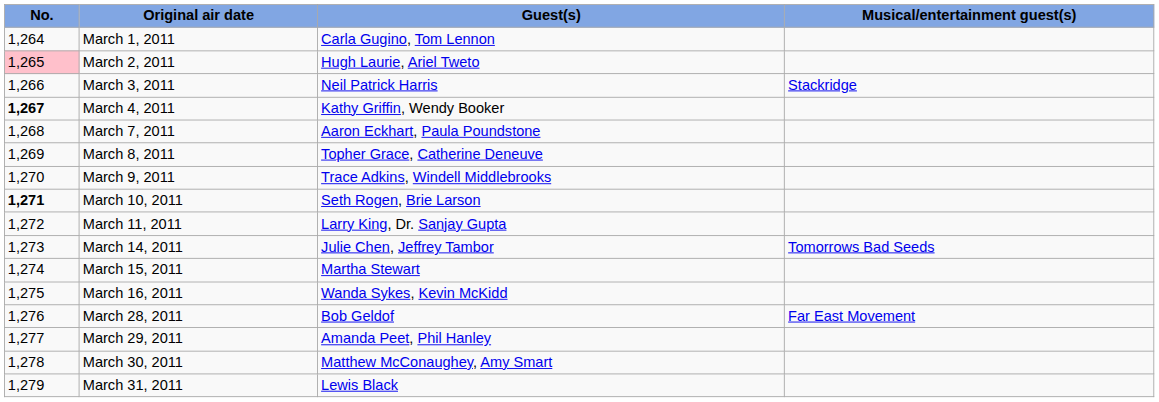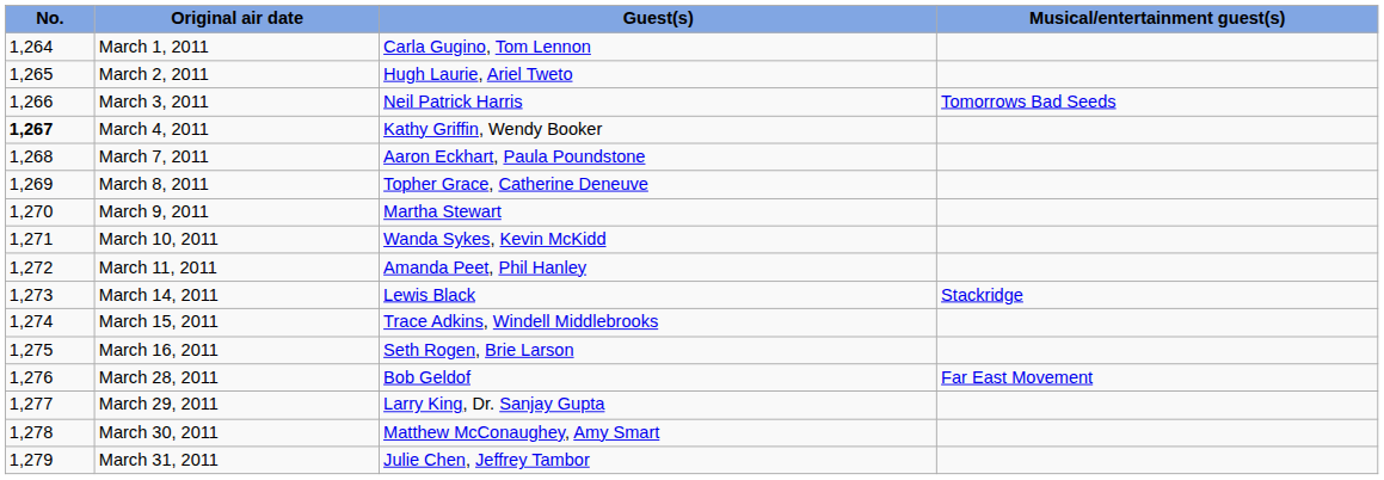 <table class="wikitable plainrowheaders" style="width:100%;">
 <tr>
 <th style="width:50px; background:#81a6e3;">No.</th>
 <th style="width:175px; background:#81a6e3;">Original air date</th>
 <th style="width:350px; background:#81a6e3;">Guest(s)</th>
 <th style="width:275px; background:#81a6e3;">Musical/entertainment guest(s)</th>
 </tr>
 <tr>
 <td>1,264</td>
 <td>March 1, 2011</td>
 <td><a href='#'>Carla Gugino</a>, <a href='#'>Tom Lennon</a></td>
 <td></td>
 </tr>
 <tr>
-<td style="background: pink;">1,265</td>
+<td>1,265</td>
 <td>March 2, 2011</td>
 <td><a href='#'>Hugh Laurie</a>, <a href='#'>Ariel Tweto</a></td>
 <td></td>
 </tr>
 <tr>
 <td>1,266</td>
 <td>March 3, 2011</td>
 <td><a href='#'>Neil Patrick Harris</a></td>
-<td><a href='#'>Stackridge</a></td>
+<td><a href='#'>Tomorrows Bad Seeds</a></td>
 </tr>
 <tr>
 <td><strong>1,267</strong></td>
 <td>March 4, 2011</td>
 <td><a href='#'>Kathy Griffin</a>, Wendy Booker</td>
 <td></td>
 </tr>
 <tr>
 <td>1,268</td>
 <td>March 7, 2011</td>
 <td><a href='#'>Aaron Eckhart</a>, <a href='#'>Paula Poundstone</a></td>
 <td></td>
 </tr>
 <tr>
 <td>1,269</td>
 <td>March 8, 2011</td>
 <td><a href='#'>Topher Grace</a>, <a href='#'>Catherine Deneuve</a></td>
 <td></td>
 </tr>
 <tr>
 <td>1,270</td>
 <td>March 9, 2011</td>
-<td><a href='#'>Trace Adkins</a>, <a href='#'>Windell Middlebrooks</a></td>
+<td><a href='#'>Martha Stewart</a></td>
 <td></td>
 </tr>
 <tr>
-<td><strong>1,271</strong></td>
+<td>1,271</td>
 <td>March 10, 2011</td>
-<td><a href='#'>Seth Rogen</a>, <a href='#'>Brie Larson</a></td>
+<td><a href='#'>Wanda Sykes</a>, <a href='#'>Kevin McKidd</a></td>
 <td></td>
 </tr>
 <tr>
 <td>1,272</td>
 <td>March 11, 2011</td>
-<td><a href='#'>Larry King</a>, Dr. <a href='#'>Sanjay Gupta</a></td>
+<td><a href='#'>Amanda Peet</a>, <a href='#'>Phil Hanley</a></td>
 </tr>
 <tr>
 <td>1,273</td>
 <td>March 14, 2011</td>
-<td><a href='#'>Julie Chen</a>, <a href='#'>Jeffrey Tambor</a></td>
-<td><a href='#'>Tomorrows Bad Seeds</a></td>
+<td><a href='#'>Lewis Black</a></td>
+<td><a href='#'>Stackridge</a></td>
 </tr>
 <tr>
 <td>1,274</td>
 <td>March 15, 2011</td>
-<td><a href='#'>Martha Stewart</a></td>
+<td><a href='#'>Trace Adkins</a>, <a href='#'>Windell Middlebrooks</a></td>
 <td></td>
 </tr>
 <tr>
 <td>1,275</td>
 <td>March 16, 2011</td>
-<td><a href='#'>Wanda Sykes</a>, <a href='#'>Kevin McKidd</a></td>
+<td><a href='#'>Seth Rogen</a>, <a href='#'>Brie Larson</a></td>
 <td></td>
 </tr>
 <tr>
 <td>1,276</td>
 <td>March 28, 2011</td>
 <td><a href='#'>Bob Geldof</a></td>
 <td><a href='#'>Far East Movement</a></td>
 </tr>
 <tr>
 <td>1,277</td>
 <td>March 29, 2011</td>
-<td><a href='#'>Amanda Peet</a>, <a href='#'>Phil Hanley</a></td>
+<td><a href='#'>Larry King</a>, Dr. <a href='#'>Sanjay Gupta</a></td>
 <td></td>
 </tr>
 <tr>
 <td>1,278</td>
 <td>March 30, 2011</td>
 <td><a href='#'>Matthew McConaughey</a>, <a href='#'>Amy Smart</a></td>
 <td></td>
 </tr>
 <tr>
 <td>1,279</td>
 <td>March 31, 2011</td>
-<td><a href='#'>Lewis Black</a></td>
+<td><a href='#'>Julie Chen</a>, <a href='#'>Jeffrey Tambor</a></td>
 <td></td>
 </tr>
 </table>
